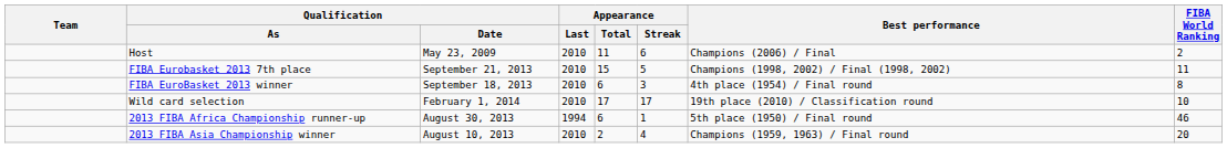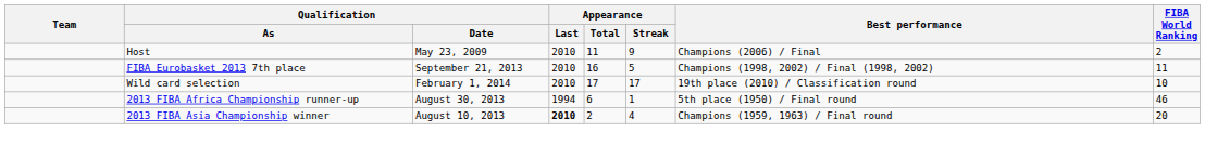 <table class="wikitable">
 <tr>
 <th width=10% rowspan=2>Team</th>
 <th colspan=2>Qualification</th>
 <th colspan=3>Appearance</th>
 <th width=40% rowspan=2>Best performance</th>
 <th width=1% rowspan=2><a href='#'>FIBA World Ranking</a></th>
 </tr>
 <tr>
 <th>As</th>
 <th>Date</th>
 <th>Last</th>
 <th>Total</th>
 <th>Streak</th>
 </tr>
 <tr>
 <td></td>
 <td>Host</td>
 <td>May 23, 2009</td>
 <td>2010</td>
 <td>11</td>
-<td>6</td>
+<td>9</td>
 <td>Champions (2006) / Final</td>
 <td>2</td>
 </tr>
 <tr>
 <td></td>
 <td><a href='#'>FIBA Eurobasket 2013</a> 7th place</td>
 <td>September 21, 2013</td>
 <td>2010</td>
-<td>15</td>
+<td>16</td>
 <td>5</td>
 <td>Champions (1998, 2002) / Final (1998, 2002)</td>
 <td>11</td>
-</tr>
-<tr>
-<td></td>
-<td><a href='#'>FIBA EuroBasket 2013</a> winner</td>
-<td>September 18, 2013</td>
-<td>2010</td>
-<td>6</td>
-<td>3</td>
-<td>4th place (1954) / Final round</td>
-<td>8</td>
 </tr>
 <tr>
 <td></td>
 <td>Wild card selection</td>
 <td>February 1, 2014</td>
 <td>2010</td>
 <td>17</td>
 <td>17</td>
 <td>19th place (2010) / Classification round</td>
 <td>10</td>
 </tr>
 <tr>
 <td></td>
 <td><a href='#'>2013 FIBA Africa Championship</a> runner-up</td>
 <td>August 30, 2013</td>
 <td>1994</td>
 <td>6</td>
 <td>1</td>
 <td>5th place (1950) / Final round</td>
 <td>46</td>
 </tr>
 <tr>
 <td></td>
 <td><a href='#'>2013 FIBA Asia Championship</a> winner</td>
 <td>August 10, 2013</td>
-<td>2010</td>
+<td><strong>2010</strong></td>
 <td>2</td>
 <td>4</td>
 <td>Champions (1959, 1963) / Final round</td>
 <td>20</td>
 </tr>
 </table>
